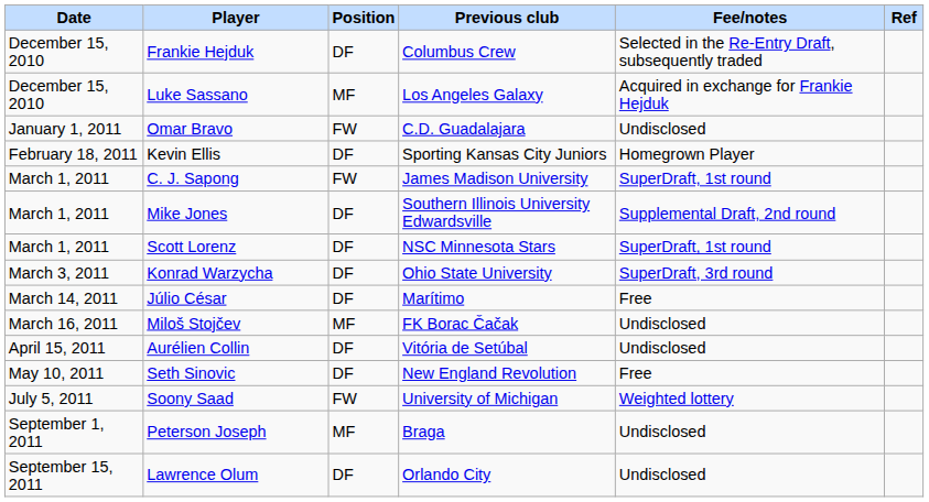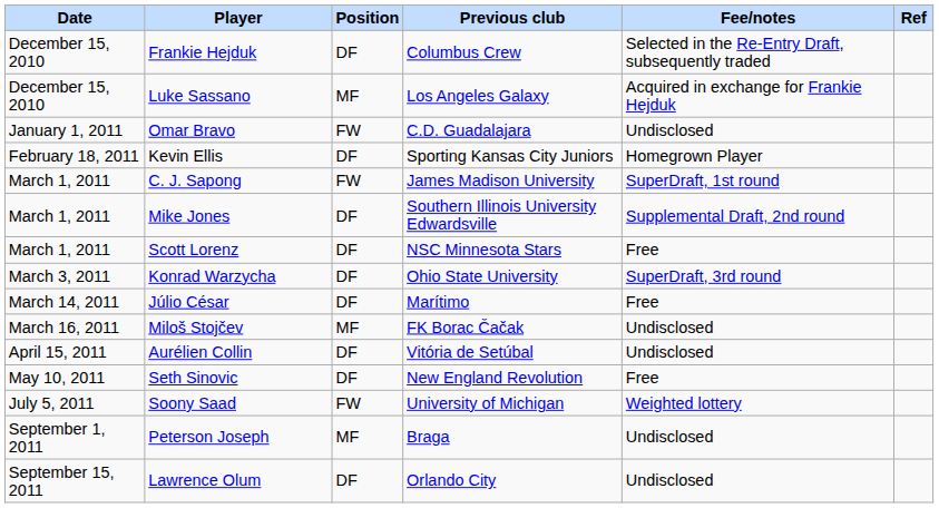 <table class="wikitable" style="text-align:left; font-size:95%;">
 <tr>
 <th style="background:#c2ddff; width:125px;">Date</th>
 <th style="background:#c2ddff; width:170px;">Player</th>
 <th style="background:#c2ddff; width:50px;">Position</th>
 <th style="background:#c2ddff; width:200px;">Previous club</th>
 <th style="background:#c2ddff; width:250px;">Fee/notes</th>
 <th style="background:#c2ddff; width:30px;">Ref</th>
 </tr>
 <tr>
 <td>December 15, 2010</td>
 <td> <a href='#'>Frankie Hejduk</a></td>
 <td>DF</td>
 <td> <a href='#'>Columbus Crew</a></td>
 <td>Selected in the <a href='#'>Re-Entry Draft</a>, subsequently traded</td>
 <td></td>
 </tr>
 <tr>
 <td>December 15, 2010</td>
 <td> <a href='#'>Luke Sassano</a></td>
 <td>MF</td>
 <td> <a href='#'>Los Angeles Galaxy</a></td>
 <td>Acquired in exchange for <a href='#'>Frankie Hejduk</a></td>
 <td></td>
 </tr>
 <tr>
 <td>January 1, 2011</td>
 <td> <a href='#'>Omar Bravo</a></td>
 <td>FW</td>
 <td> <a href='#'>C.D. Guadalajara</a></td>
 <td>Undisclosed</td>
 <td></td>
 </tr>
 <tr>
 <td>February 18, 2011</td>
 <td> Kevin Ellis</td>
 <td>DF</td>
 <td> Sporting Kansas City Juniors</td>
 <td>Homegrown Player</td>
 <td></td>
 </tr>
 <tr>
 <td>March 1, 2011</td>
 <td> <a href='#'>C. J. Sapong</a></td>
 <td>FW</td>
 <td> <a href='#'>James Madison University</a></td>
 <td><a href='#'>SuperDraft, 1st round</a></td>
 <td></td>
 </tr>
 <tr>
 <td>March 1, 2011</td>
 <td> <a href='#'>Mike Jones</a></td>
 <td>DF</td>
 <td> <a href='#'>Southern Illinois University Edwardsville</a></td>
 <td><a href='#'>Supplemental Draft, 2nd round</a></td>
 <td></td>
 </tr>
 <tr>
 <td>March 1, 2011</td>
 <td> <a href='#'>Scott Lorenz</a></td>
 <td>DF</td>
 <td> <a href='#'>NSC Minnesota Stars</a></td>
-<td><a href='#'>SuperDraft, 1st round</a></td>
+<td>Free</td>
 <td></td>
 </tr>
 <tr>
 <td>March 3, 2011</td>
 <td> <a href='#'>Konrad Warzycha</a></td>
 <td>DF</td>
 <td> <a href='#'>Ohio State University</a></td>
 <td><a href='#'>SuperDraft, 3rd round</a></td>
 <td></td>
 </tr>
 <tr>
 <td>March 14, 2011</td>
 <td> <a href='#'>Júlio César</a></td>
 <td>DF</td>
 <td> <a href='#'>Marítimo</a></td>
 <td>Free</td>
 <td></td>
 </tr>
 <tr>
 <td>March 16, 2011</td>
 <td> <a href='#'>Miloš Stojčev</a></td>
 <td>MF</td>
 <td> <a href='#'>FK Borac Čačak</a></td>
 <td>Undisclosed</td>
 <td></td>
 </tr>
 <tr>
 <td>April 15, 2011</td>
 <td> <a href='#'>Aurélien Collin</a></td>
 <td>DF</td>
 <td> <a href='#'>Vitória de Setúbal</a></td>
 <td>Undisclosed</td>
 <td></td>
 </tr>
 <tr>
 <td>May 10, 2011</td>
 <td> <a href='#'>Seth Sinovic</a></td>
 <td>DF</td>
 <td> <a href='#'>New England Revolution</a></td>
 <td>Free</td>
 <td></td>
 </tr>
 <tr>
 <td>July 5, 2011</td>
 <td> <a href='#'>Soony Saad</a></td>
 <td>FW</td>
 <td> <a href='#'>University of Michigan</a></td>
 <td><a href='#'>Weighted lottery</a></td>
 <td></td>
 </tr>
 <tr>
 <td>September 1, 2011</td>
 <td> <a href='#'>Peterson Joseph</a></td>
 <td>MF</td>
 <td> <a href='#'>Braga</a></td>
 <td>Undisclosed</td>
 <td></td>
 </tr>
 <tr>
 <td>September 15, 2011</td>
 <td> <a href='#'>Lawrence Olum</a></td>
 <td>DF</td>
 <td> <a href='#'>Orlando City</a></td>
 <td>Undisclosed</td>
 <td></td>
 </tr>
 </table>
